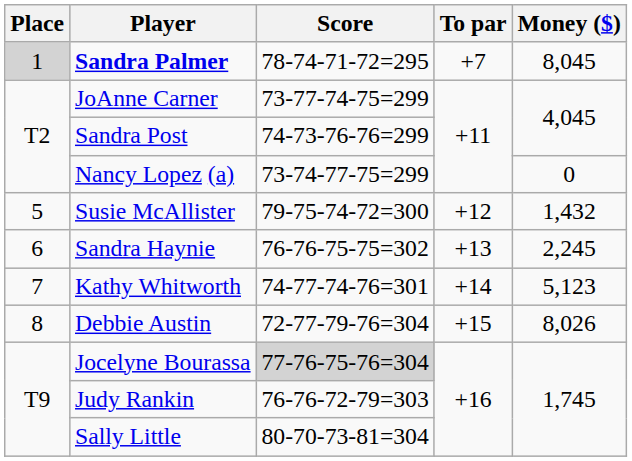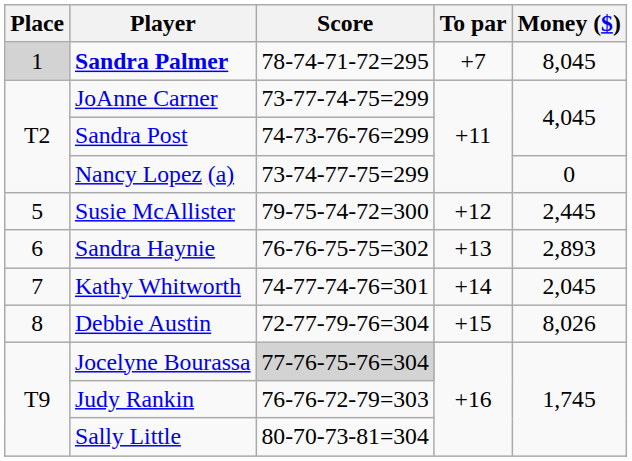 <table class="wikitable">
 <tr>
 <th>Place</th>
 <th>Player</th>
 <th>Score</th>
 <th>To par</th>
 <th>Money (<a href='#'>$</a>)</th>
 </tr>
 <tr>
 <td align=center style="background: lightgrey;">1</td>
 <td> <strong><a href='#'>Sandra Palmer</a></strong></td>
 <td>78-74-71-72=295</td>
 <td align=center>+7</td>
 <td align=center>8,045</td>
 </tr>
 <tr>
 <td align=center rowspan=3>T2</td>
 <td> <a href='#'>JoAnne Carner</a></td>
 <td>73-77-74-75=299</td>
 <td align=center rowspan=3>+11</td>
 <td align=center rowspan=2>4,045</td>
 </tr>
 <tr>
 <td> <a href='#'>Sandra Post</a></td>
 <td>74-73-76-76=299</td>
 </tr>
 <tr>
 <td> <a href='#'>Nancy Lopez</a> <a href='#'>(a)</a></td>
 <td>73-74-77-75=299</td>
 <td align=center>0</td>
 </tr>
 <tr>
 <td align=center>5</td>
 <td> <a href='#'>Susie McAllister</a></td>
 <td>79-75-74-72=300</td>
 <td align=center>+12</td>
-<td align=center>1,432</td>
+<td align=center>2,445</td>
 </tr>
 <tr>
 <td align=center>6</td>
 <td> <a href='#'>Sandra Haynie</a></td>
 <td>76-76-75-75=302</td>
 <td align=center>+13</td>
-<td align=center>2,245</td>
+<td align=center>2,893</td>
 </tr>
 <tr>
 <td align=center>7</td>
 <td> <a href='#'>Kathy Whitworth</a></td>
 <td>74-77-74-76=301</td>
 <td align=center>+14</td>
-<td align=center>5,123</td>
+<td align=center>2,045</td>
 </tr>
 <tr>
 <td align=center>8</td>
 <td> <a href='#'>Debbie Austin</a></td>
 <td>72-77-79-76=304</td>
 <td align=center>+15</td>
 <td align=center>8,026</td>
 </tr>
 <tr>
 <td align=center rowspan=3>T9</td>
 <td> <a href='#'>Jocelyne Bourassa</a></td>
 <td style="background: lightgrey;">77-76-75-76=304</td>
 <td align=center rowspan=3>+16</td>
 <td align=center rowspan=3>1,745</td>
 </tr>
 <tr>
 <td> <a href='#'>Judy Rankin</a></td>
 <td>76-76-72-79=303</td>
 </tr>
 <tr>
 <td> <a href='#'>Sally Little</a></td>
 <td>80-70-73-81=304</td>
 </tr>
 </table>
